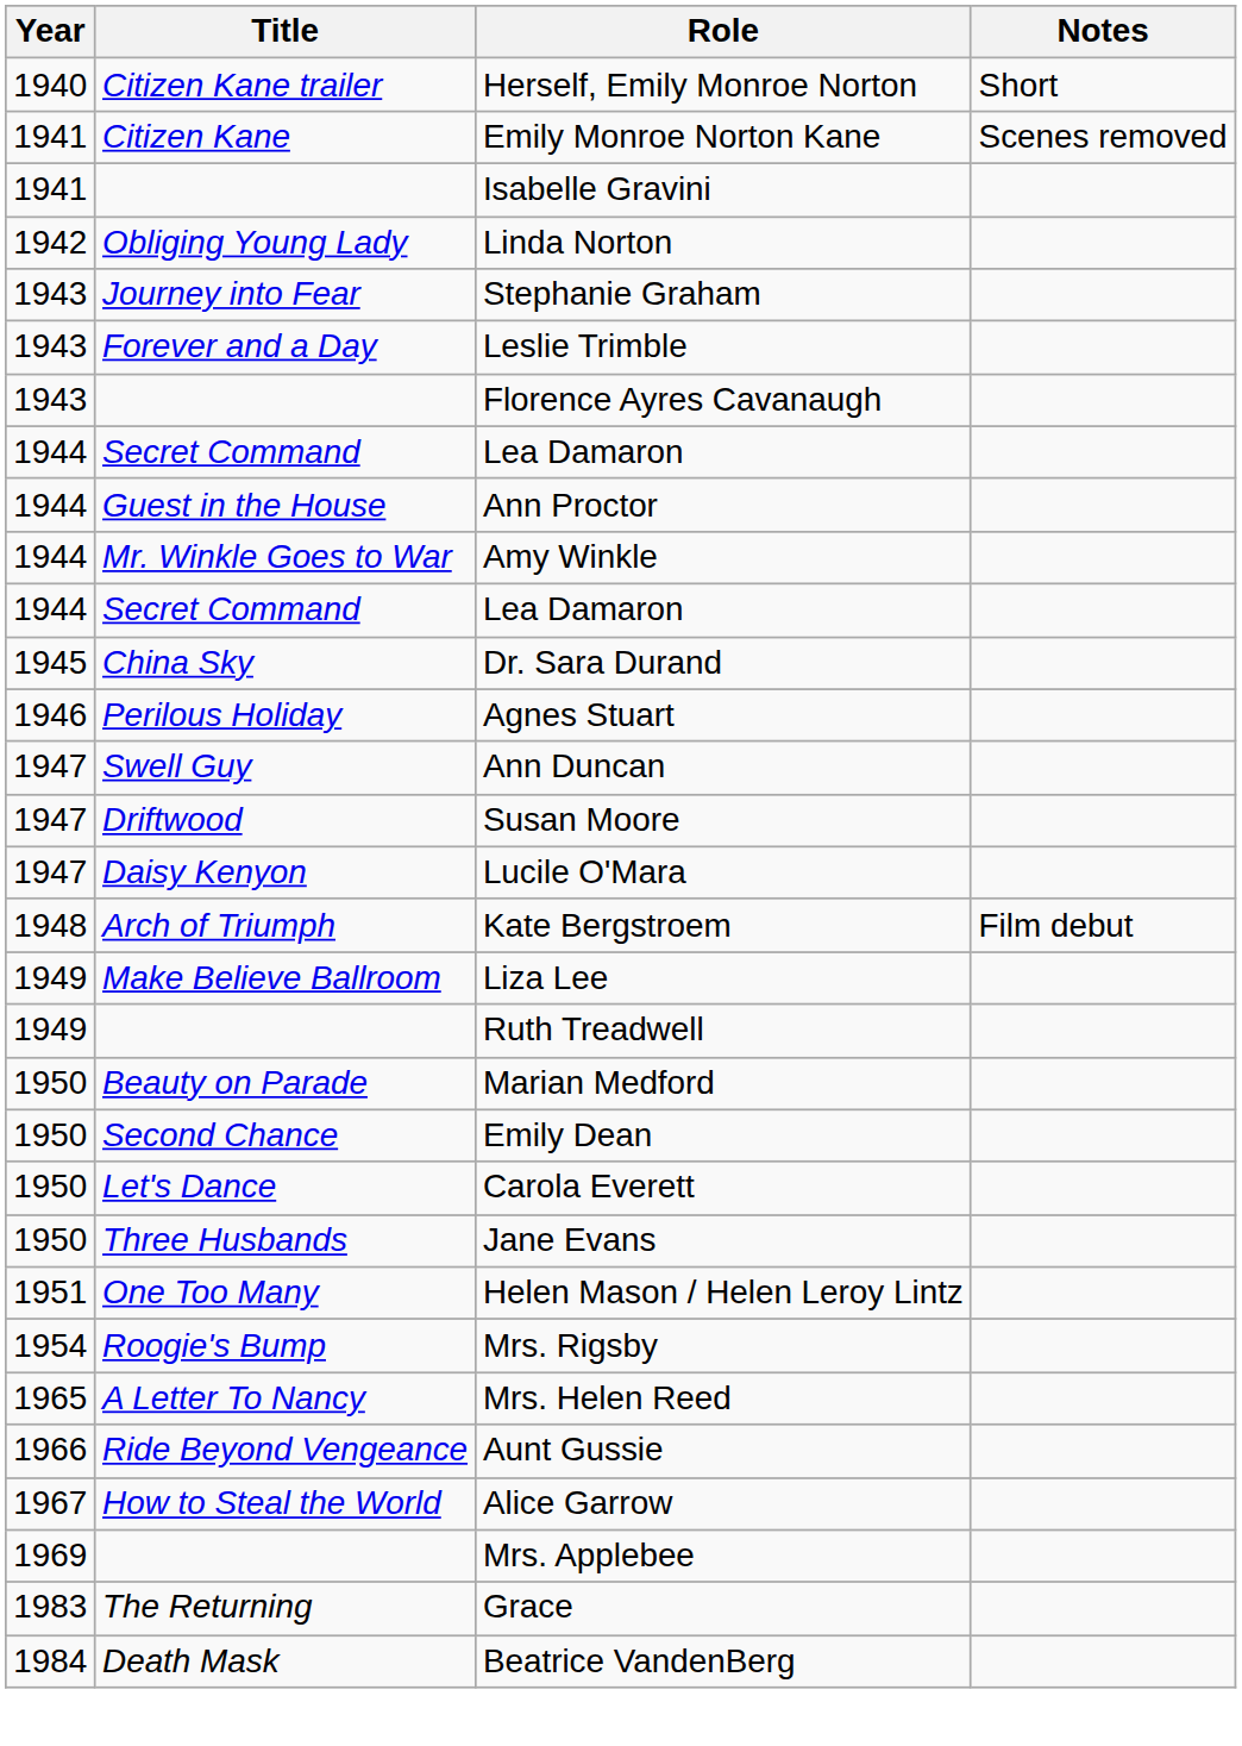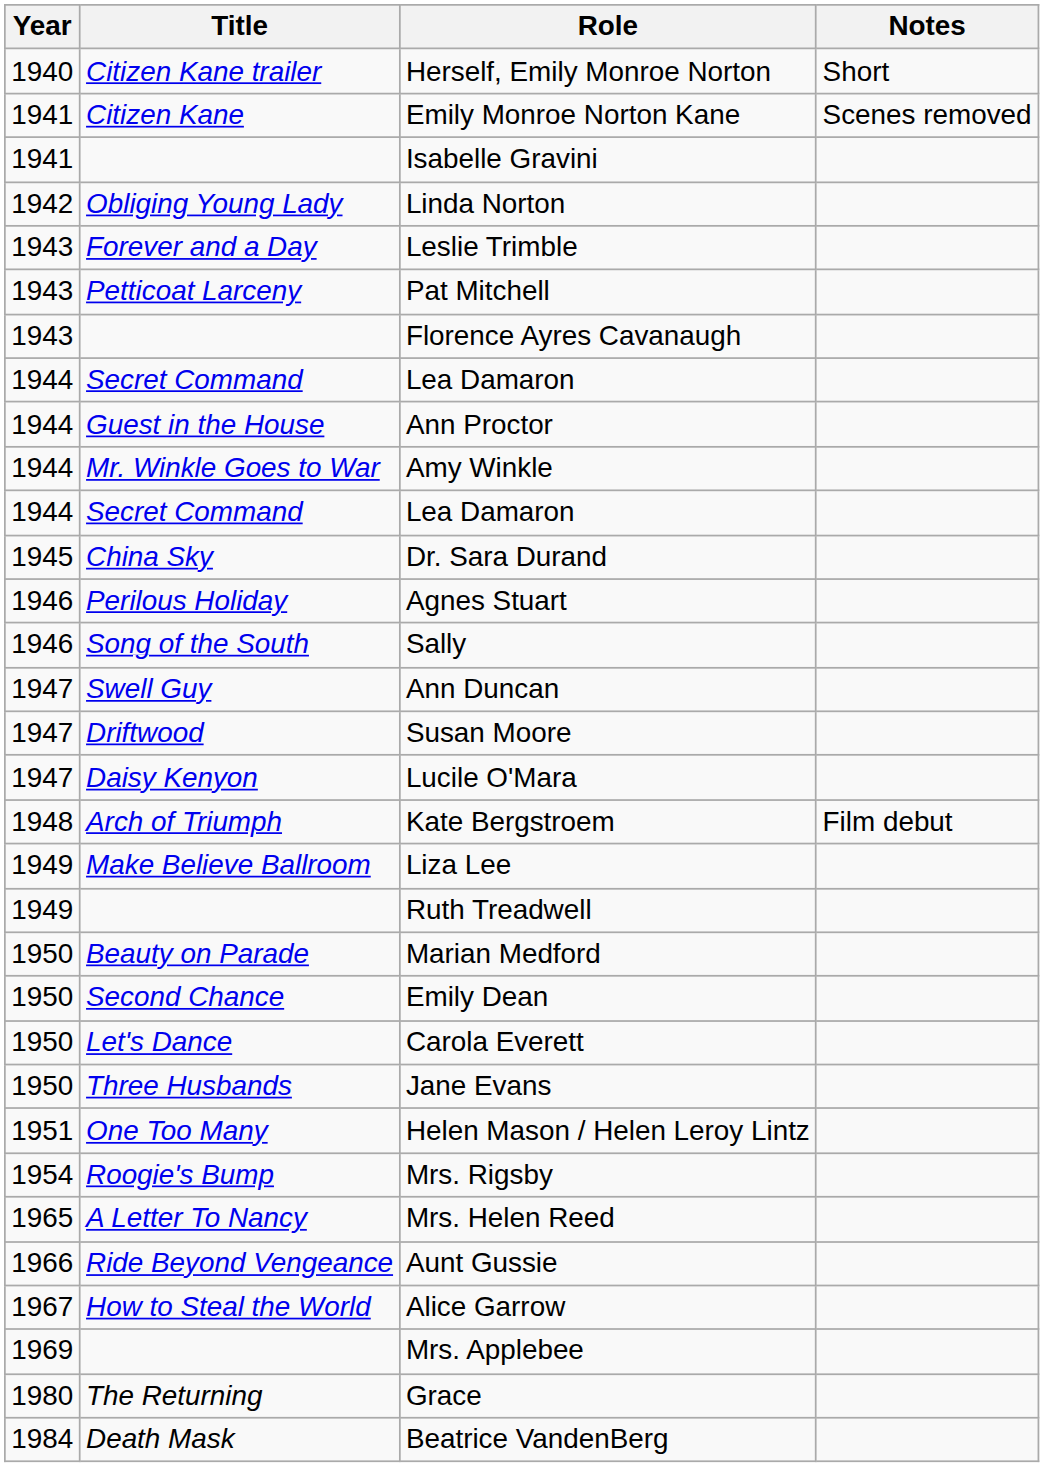 <table class="wikitable sortable">
 <tr>
 <th>Year</th>
 <th>Title</th>
 <th>Role</th>
 <th class="unsortable">Notes</th>
 </tr>
 <tr>
 <td>1940</td>
 <td><em><a href='#'>Citizen Kane trailer</a></em></td>
 <td>Herself, Emily Monroe Norton</td>
 <td>Short</td>
 </tr>
 <tr>
 <td>1941</td>
 <td><em><a href='#'>Citizen Kane</a></em></td>
 <td>Emily Monroe Norton Kane</td>
 <td>Scenes removed</td>
 </tr>
 <tr>
 <td>1941</td>
 <td><em></em></td>
 <td>Isabelle Gravini</td>
 <td></td>
 </tr>
 <tr>
 <td>1942</td>
 <td><em><a href='#'>Obliging Young Lady</a></em></td>
 <td>Linda Norton</td>
 <td></td>
 </tr>
 <tr>
 <td>1943</td>
-<td><em><a href='#'>Journey into Fear</a></em></td>
-<td>Stephanie Graham</td>
+<td><em><a href='#'>Forever and a Day</a></em></td>
+<td>Leslie Trimble</td>
 <td></td>
 </tr>
 <tr>
 <td>1943</td>
-<td><em><a href='#'>Forever and a Day</a></em></td>
-<td>Leslie Trimble</td>
+<td><em><a href='#'>Petticoat Larceny</a></em></td>
+<td>Pat Mitchell</td>
 <td></td>
 </tr>
 <tr>
 <td>1943</td>
 <td><em></em></td>
 <td>Florence Ayres Cavanaugh</td>
 <td></td>
 </tr>
 <tr>
 <td>1944</td>
 <td><em><a href='#'>Secret Command</a></em></td>
 <td>Lea Damaron</td>
 <td></td>
 </tr>
 <tr>
 <td>1944</td>
 <td><em><a href='#'>Guest in the House</a></em></td>
 <td>Ann Proctor</td>
 <td></td>
 </tr>
 <tr>
 <td>1944</td>
 <td><em><a href='#'>Mr. Winkle Goes to War</a></em></td>
 <td>Amy Winkle</td>
 <td></td>
 </tr>
 <tr>
 <td>1944</td>
 <td><em><a href='#'>Secret Command</a></em></td>
 <td>Lea Damaron</td>
 <td></td>
 </tr>
 <tr>
 <td>1945</td>
 <td><em><a href='#'>China Sky</a></em></td>
 <td>Dr. Sara Durand</td>
 <td></td>
 </tr>
 <tr>
 <td>1946</td>
 <td><em><a href='#'>Perilous Holiday</a></em></td>
 <td>Agnes Stuart</td>
+<td></td>
+</tr>
+<tr>
+<td>1946</td>
+<td><em><a href='#'>Song of the South</a></em></td>
+<td>Sally</td>
 <td></td>
 </tr>
 <tr>
 <td>1947</td>
 <td><em><a href='#'>Swell Guy</a></em></td>
 <td>Ann Duncan</td>
 <td></td>
 </tr>
 <tr>
 <td>1947</td>
 <td><em><a href='#'>Driftwood</a></em></td>
 <td>Susan Moore</td>
 <td></td>
 </tr>
 <tr>
 <td>1947</td>
 <td><em><a href='#'>Daisy Kenyon</a></em></td>
 <td>Lucile O'Mara</td>
 <td></td>
 </tr>
 <tr>
 <td>1948</td>
 <td><em><a href='#'>Arch of Triumph</a></em></td>
 <td>Kate Bergstroem</td>
 <td>Film debut</td>
 </tr>
 <tr>
 <td>1949</td>
 <td><em><a href='#'>Make Believe Ballroom</a></em></td>
 <td>Liza Lee</td>
 <td></td>
 </tr>
 <tr>
 <td>1949</td>
 <td><em></em></td>
 <td>Ruth Treadwell</td>
 <td></td>
 </tr>
 <tr>
 <td>1950</td>
 <td><em><a href='#'>Beauty on Parade</a></em></td>
 <td>Marian Medford</td>
 <td></td>
 </tr>
 <tr>
 <td>1950</td>
 <td><em><a href='#'>Second Chance</a></em></td>
 <td>Emily Dean</td>
 <td></td>
 </tr>
 <tr>
 <td>1950</td>
 <td><em><a href='#'>Let's Dance</a></em></td>
 <td>Carola Everett</td>
 <td></td>
 </tr>
 <tr>
 <td>1950</td>
 <td><em><a href='#'>Three Husbands</a></em></td>
 <td>Jane Evans</td>
 <td></td>
 </tr>
 <tr>
 <td>1951</td>
 <td><em><a href='#'>One Too Many</a></em></td>
 <td>Helen Mason / Helen Leroy Lintz</td>
 <td></td>
 </tr>
 <tr>
 <td>1954</td>
 <td><em><a href='#'>Roogie's Bump</a></em></td>
 <td>Mrs. Rigsby</td>
 <td></td>
 </tr>
 <tr>
 <td>1965</td>
 <td><em><a href='#'>A Letter To Nancy</a></em></td>
 <td>Mrs. Helen Reed</td>
 <td></td>
 </tr>
 <tr>
 <td>1966</td>
 <td><em><a href='#'>Ride Beyond Vengeance</a></em></td>
 <td>Aunt Gussie</td>
 <td></td>
 </tr>
 <tr>
 <td>1967</td>
 <td><em><a href='#'>How to Steal the World</a></em></td>
 <td>Alice Garrow</td>
 <td></td>
 </tr>
 <tr>
 <td>1969</td>
 <td><em></em></td>
 <td>Mrs. Applebee</td>
 <td></td>
 </tr>
 <tr>
-<td>1983</td>
+<td>1980</td>
 <td><em>The Returning</em></td>
 <td>Grace</td>
 <td></td>
 </tr>
 <tr>
 <td>1984</td>
 <td><em>Death Mask</em></td>
 <td>Beatrice VandenBerg</td>
 <td></td>
 </tr>
 </table>
